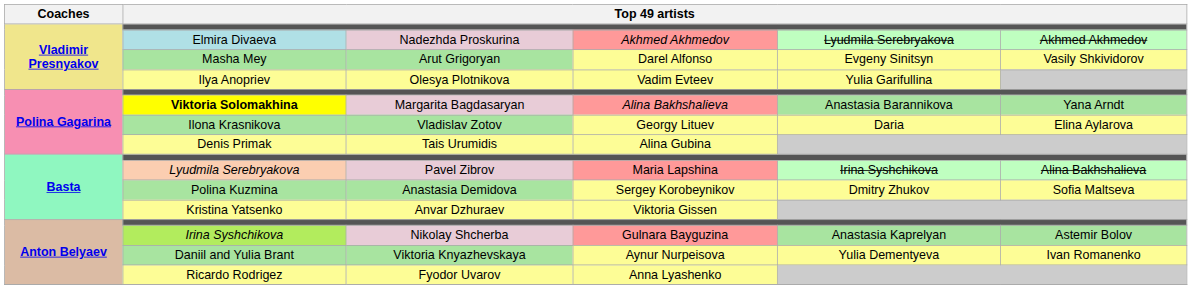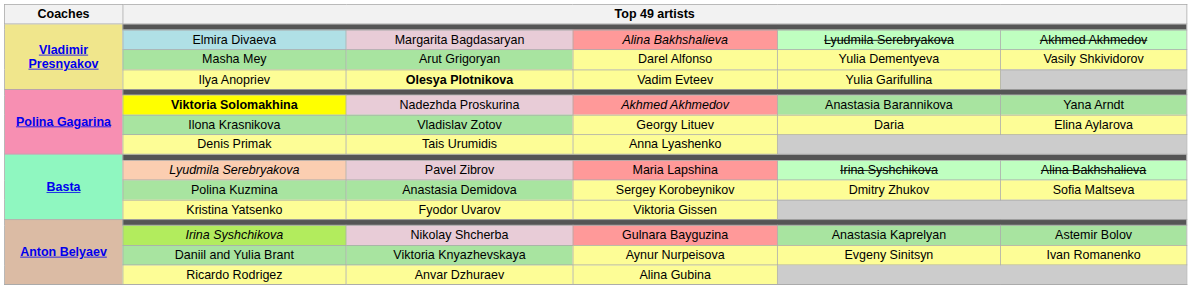 <table class="wikitable" style="text-align:center; width:120%;">
 <tr>
 <th width="10%">Coaches</th>
 <th width="90%" colspan=5>Top 49 artists</th>
 </tr>
 <tr>
 <th rowspan=4 style="background:khaki"><a href='#'>Vladimir Presnyakov</a></th>
 <td colspan=5 style="background:#555555;"></td>
 </tr>
 <tr>
 <td style="background:#B0E0E6;">Elmira Divaeva</td>
-<td style="background:#E8CCD7;">Nadezhda Proskurina</td>
-<td style="background:#FF9999;"><em>Akhmed Akhmedov</em></td>
+<td style="background:#E8CCD7;">Margarita Bagdasaryan</td>
+<td style="background:#FF9999;"><em>Alina Bakhshalieva</em></td>
 <td style="background:#BFFFC0;"><s>Lyudmila Serebryakova</s></td>
 <td style="background:#BFFFC0;"><s>Akhmed Akhmedov</s></td>
 </tr>
 <tr>
 <td style="background:#A8E4A0;">Masha Mey</td>
 <td style="background:#A8E4A0;">Arut Grigoryan</td>
 <td style="background:#FDFD96;">Darel Alfonso</td>
-<td style="background:#FDFD96;">Evgeny Sinitsyn</td>
+<td style="background:#FDFD96;">Yulia Dementyeva</td>
 <td style="background:#FDFD96;">Vasily Shkividorov</td>
 </tr>
 <tr>
 <td style="background:#FDFD96;">Ilya Anopriev</td>
-<td style="background:#FDFD96;">Olesya Plotnikova</td>
+<td style="background:#FDFD96;"><strong>Olesya Plotnikova</strong></td>
 <td style="background:#FDFD96;">Vadim Evteev</td>
 <td style="background:#FDFD96;">Yulia Garifullina</td>
 <td style="background:#ccc;"></td>
 </tr>
 <tr>
 <th rowspan=4 style="background:#f78fb2;"><a href='#'>Polina Gagarina</a></th>
 <td colspan=5 style="background:#555555;"></td>
 </tr>
 <tr>
 <td style="background:yellow;"><strong>Viktoria Solomakhina</strong></td>
-<td style="background:#E8CCD7;">Margarita Bagdasaryan</td>
-<td style="background:#FF9999;"><em>Alina Bakhshalieva</em></td>
+<td style="background:#E8CCD7;">Nadezhda Proskurina</td>
+<td style="background:#FF9999;"><em>Akhmed Akhmedov</em></td>
 <td style="background:#A8E4A0;">Anastasia Barannikova</td>
 <td style="background:#A8E4A0;">Yana Arndt</td>
 </tr>
 <tr>
 <td style="background:#A8E4A0;">Ilona Krasnikova</td>
 <td style="background:#A8E4A0;">Vladislav Zotov</td>
 <td style="background:#FDFD96;">Georgy Lituev</td>
 <td style="background:#FDFD96;">Daria</td>
 <td style="background:#FDFD96;">Elina Aylarova</td>
 </tr>
 <tr>
 <td style="background:#FDFD96;">Denis Primak</td>
 <td style="background:#FDFD96;">Tais Urumidis</td>
-<td style="background:#FDFD96;">Alina Gubina</td>
+<td style="background:#FDFD96;">Anna Lyashenko</td>
 <td colspan=2 style="background:#ccc;"></td>
 </tr>
 <tr>
 <th rowspan=4 style="background:#8ff7c0;"><a href='#'>Basta</a></th>
 <td colspan=5 style="background:#555555;"></td>
 </tr>
 <tr>
 <td style="background:#FBCEB1;"><em>Lyudmila Serebryakova</em></td>
 <td style="background:#E8CCD7;">Pavel Zibrov</td>
 <td style="background:#FF9999;">Maria Lapshina</td>
 <td style="background:#BFFFC0;"><s>Irina Syshchikova</s></td>
 <td style="background:#BFFFC0;"><s>Alina Bakhshalieva</s></td>
 </tr>
 <tr>
 <td style="background:#A8E4A0;">Polina Kuzmina</td>
 <td style="background:#A8E4A0;">Anastasia Demidova</td>
 <td style="background:#FDFD96;">Sergey Korobeynikov</td>
 <td style="background:#FDFD96;">Dmitry Zhukov</td>
 <td style="background:#FDFD96;">Sofia Maltseva</td>
 </tr>
 <tr>
 <td style="background:#FDFD96;">Kristina Yatsenko</td>
-<td style="background:#FDFD96;">Anvar Dzhuraev</td>
+<td style="background:#FDFD96;">Fyodor Uvarov</td>
 <td style="background:#FDFD96;">Viktoria Gissen</td>
 <td colspan=2 style="background:#ccc;"></td>
 </tr>
 <tr>
 <th rowspan=4 style="background:#dbbba4;"><a href='#'>Anton Belyaev</a></th>
 <td colspan=5 style="background:#555555;"></td>
 </tr>
 <tr>
 <td style="background:#B2EC5D;"><em>Irina Syshchikova</em></td>
 <td style="background:#E8CCD7;">Nikolay Shcherba</td>
 <td style="background:#FF9999;">Gulnara Bayguzina</td>
 <td style="background:#A8E4A0;">Anastasia Kaprelyan</td>
 <td style="background:#A8E4A0;">Astemir Bolov</td>
 </tr>
 <tr>
 <td style="background:#A8E4A0;">Daniil and Yulia Brant</td>
 <td style="background:#A8E4A0;">Viktoria Knyazhevskaya</td>
 <td style="background:#FDFD96;">Aynur Nurpeisova</td>
-<td style="background:#FDFD96;">Yulia Dementyeva</td>
+<td style="background:#FDFD96;">Evgeny Sinitsyn</td>
 <td style="background:#FDFD96;">Ivan Romanenko</td>
 </tr>
 <tr>
 <td style="background:#FDFD96;">Ricardo Rodrigez</td>
-<td style="background:#FDFD96;">Fyodor Uvarov</td>
-<td style="background:#FDFD96;">Anna Lyashenko</td>
+<td style="background:#FDFD96;">Anvar Dzhuraev</td>
+<td style="background:#FDFD96;">Alina Gubina</td>
 <td colspan=2 style="background:#ccc;"></td>
 </tr>
 <tr>
 </tr>
 </table>
